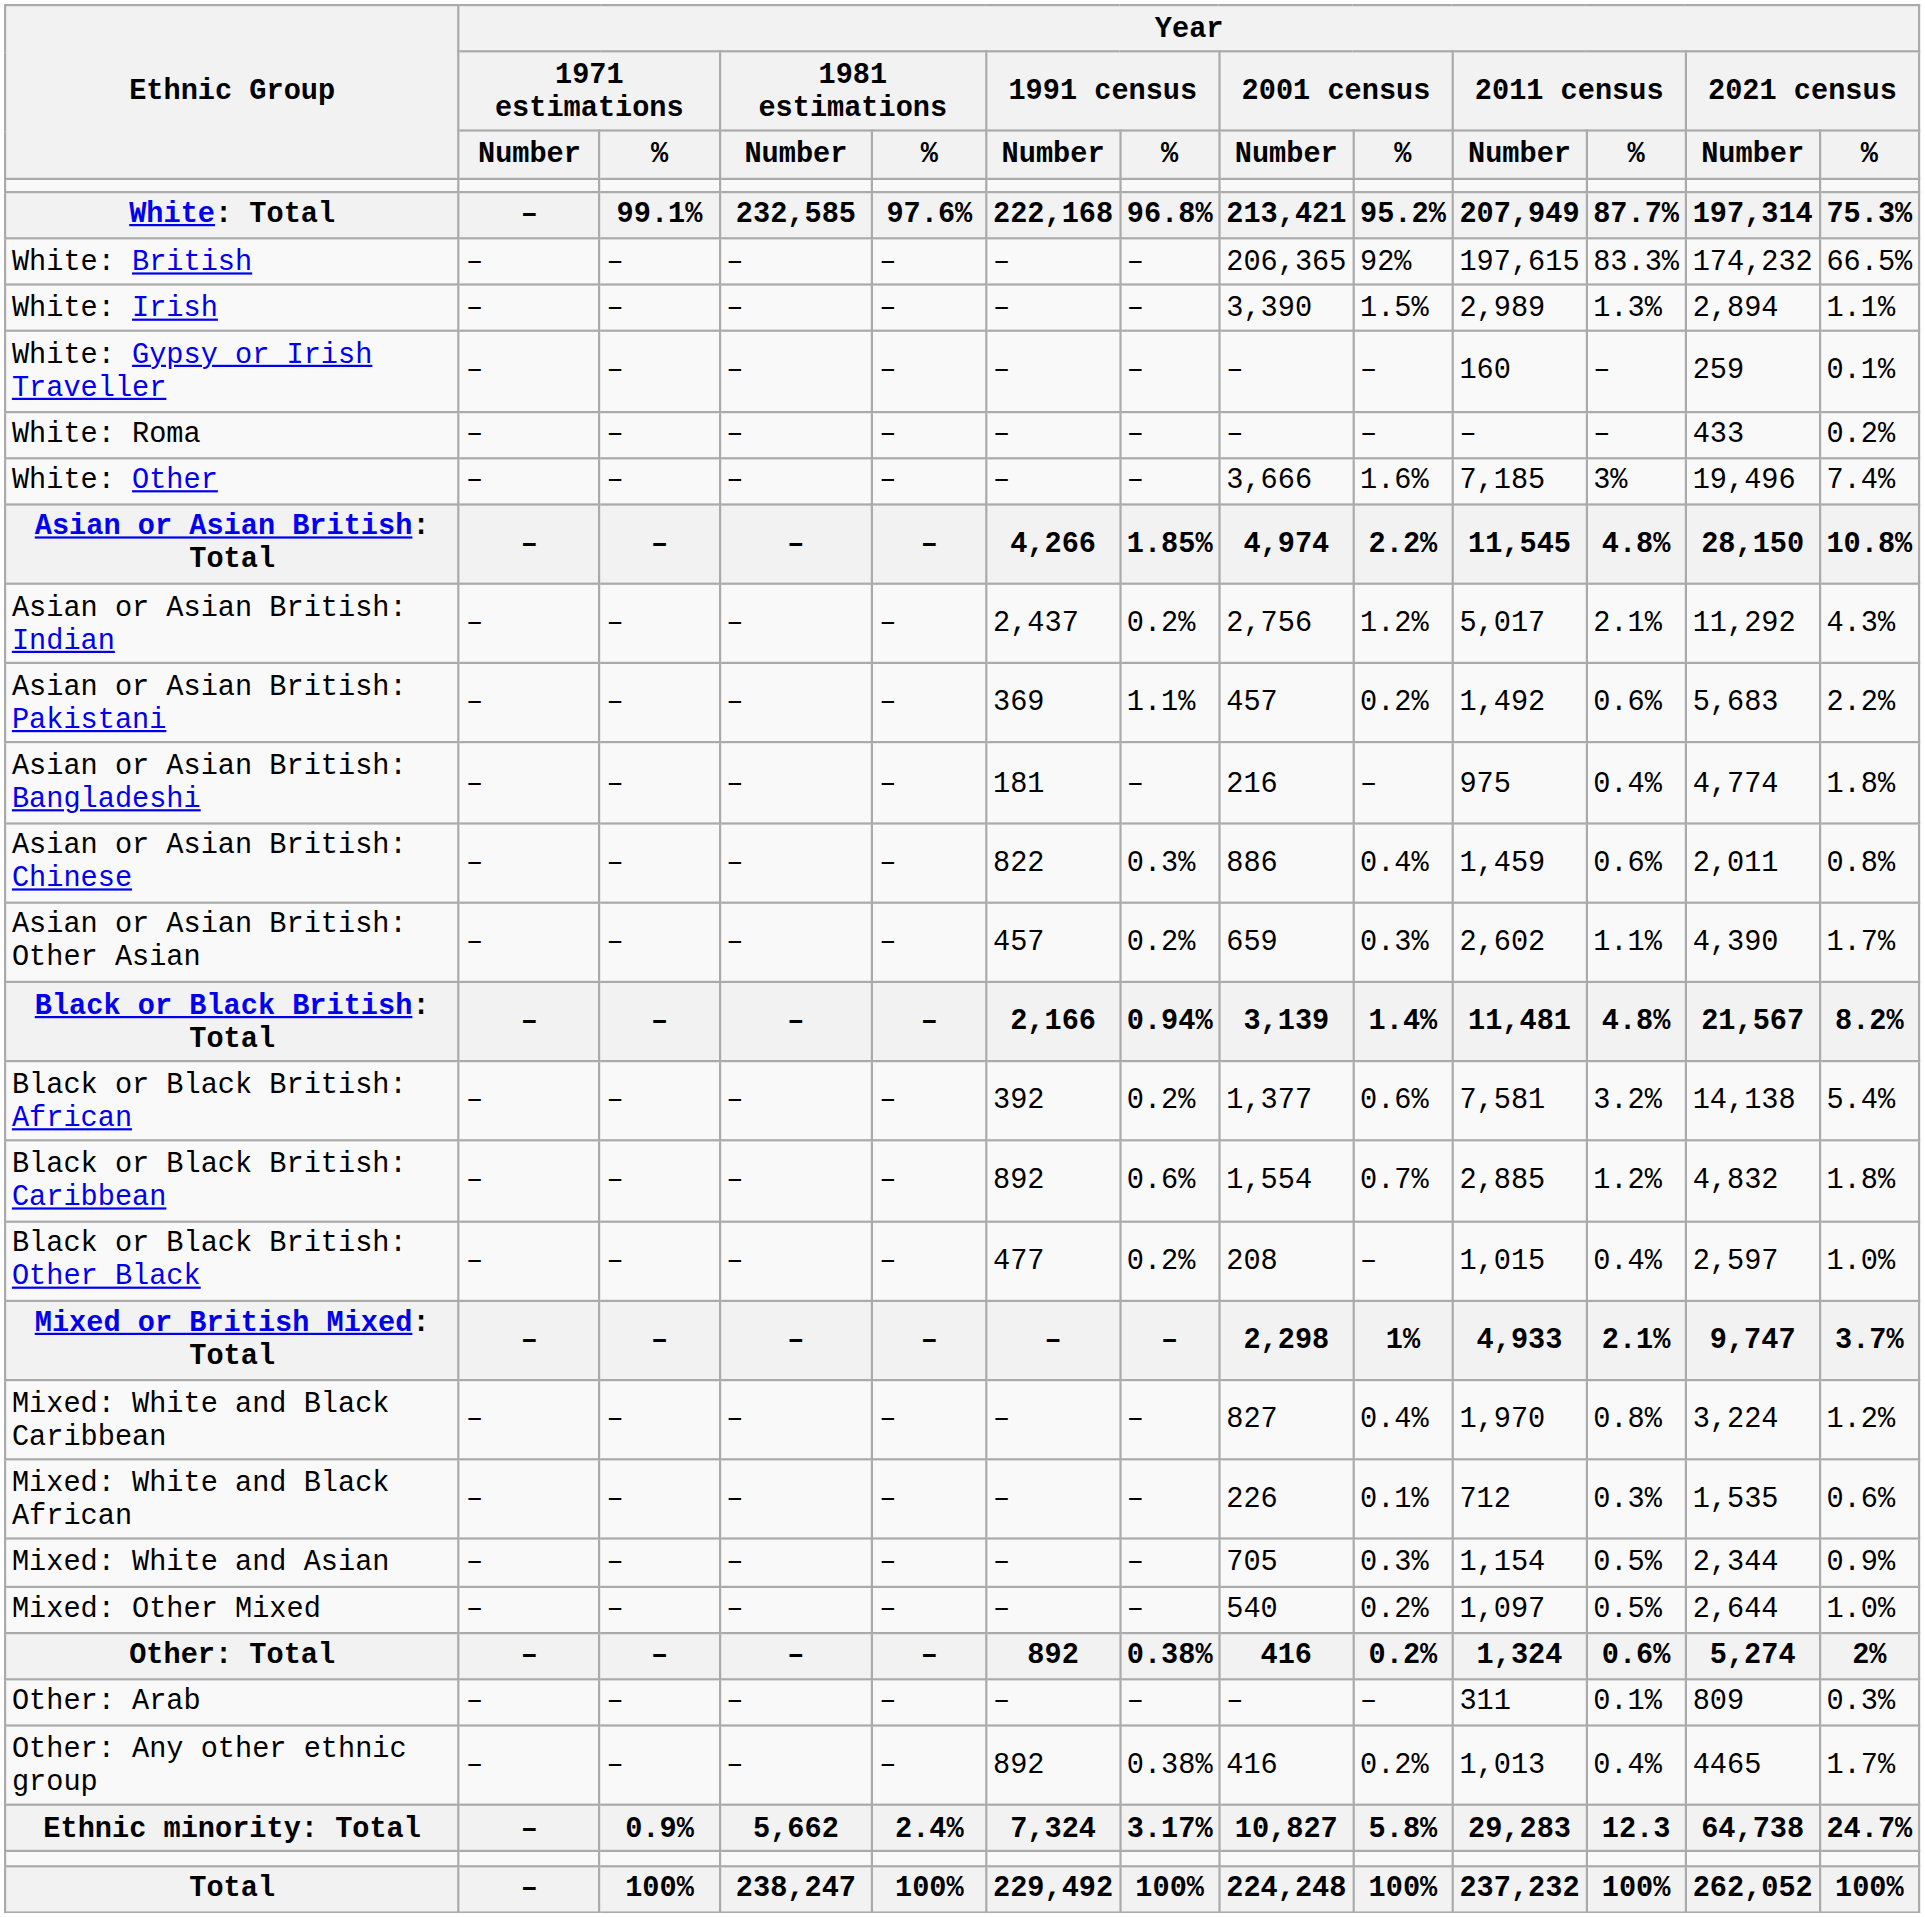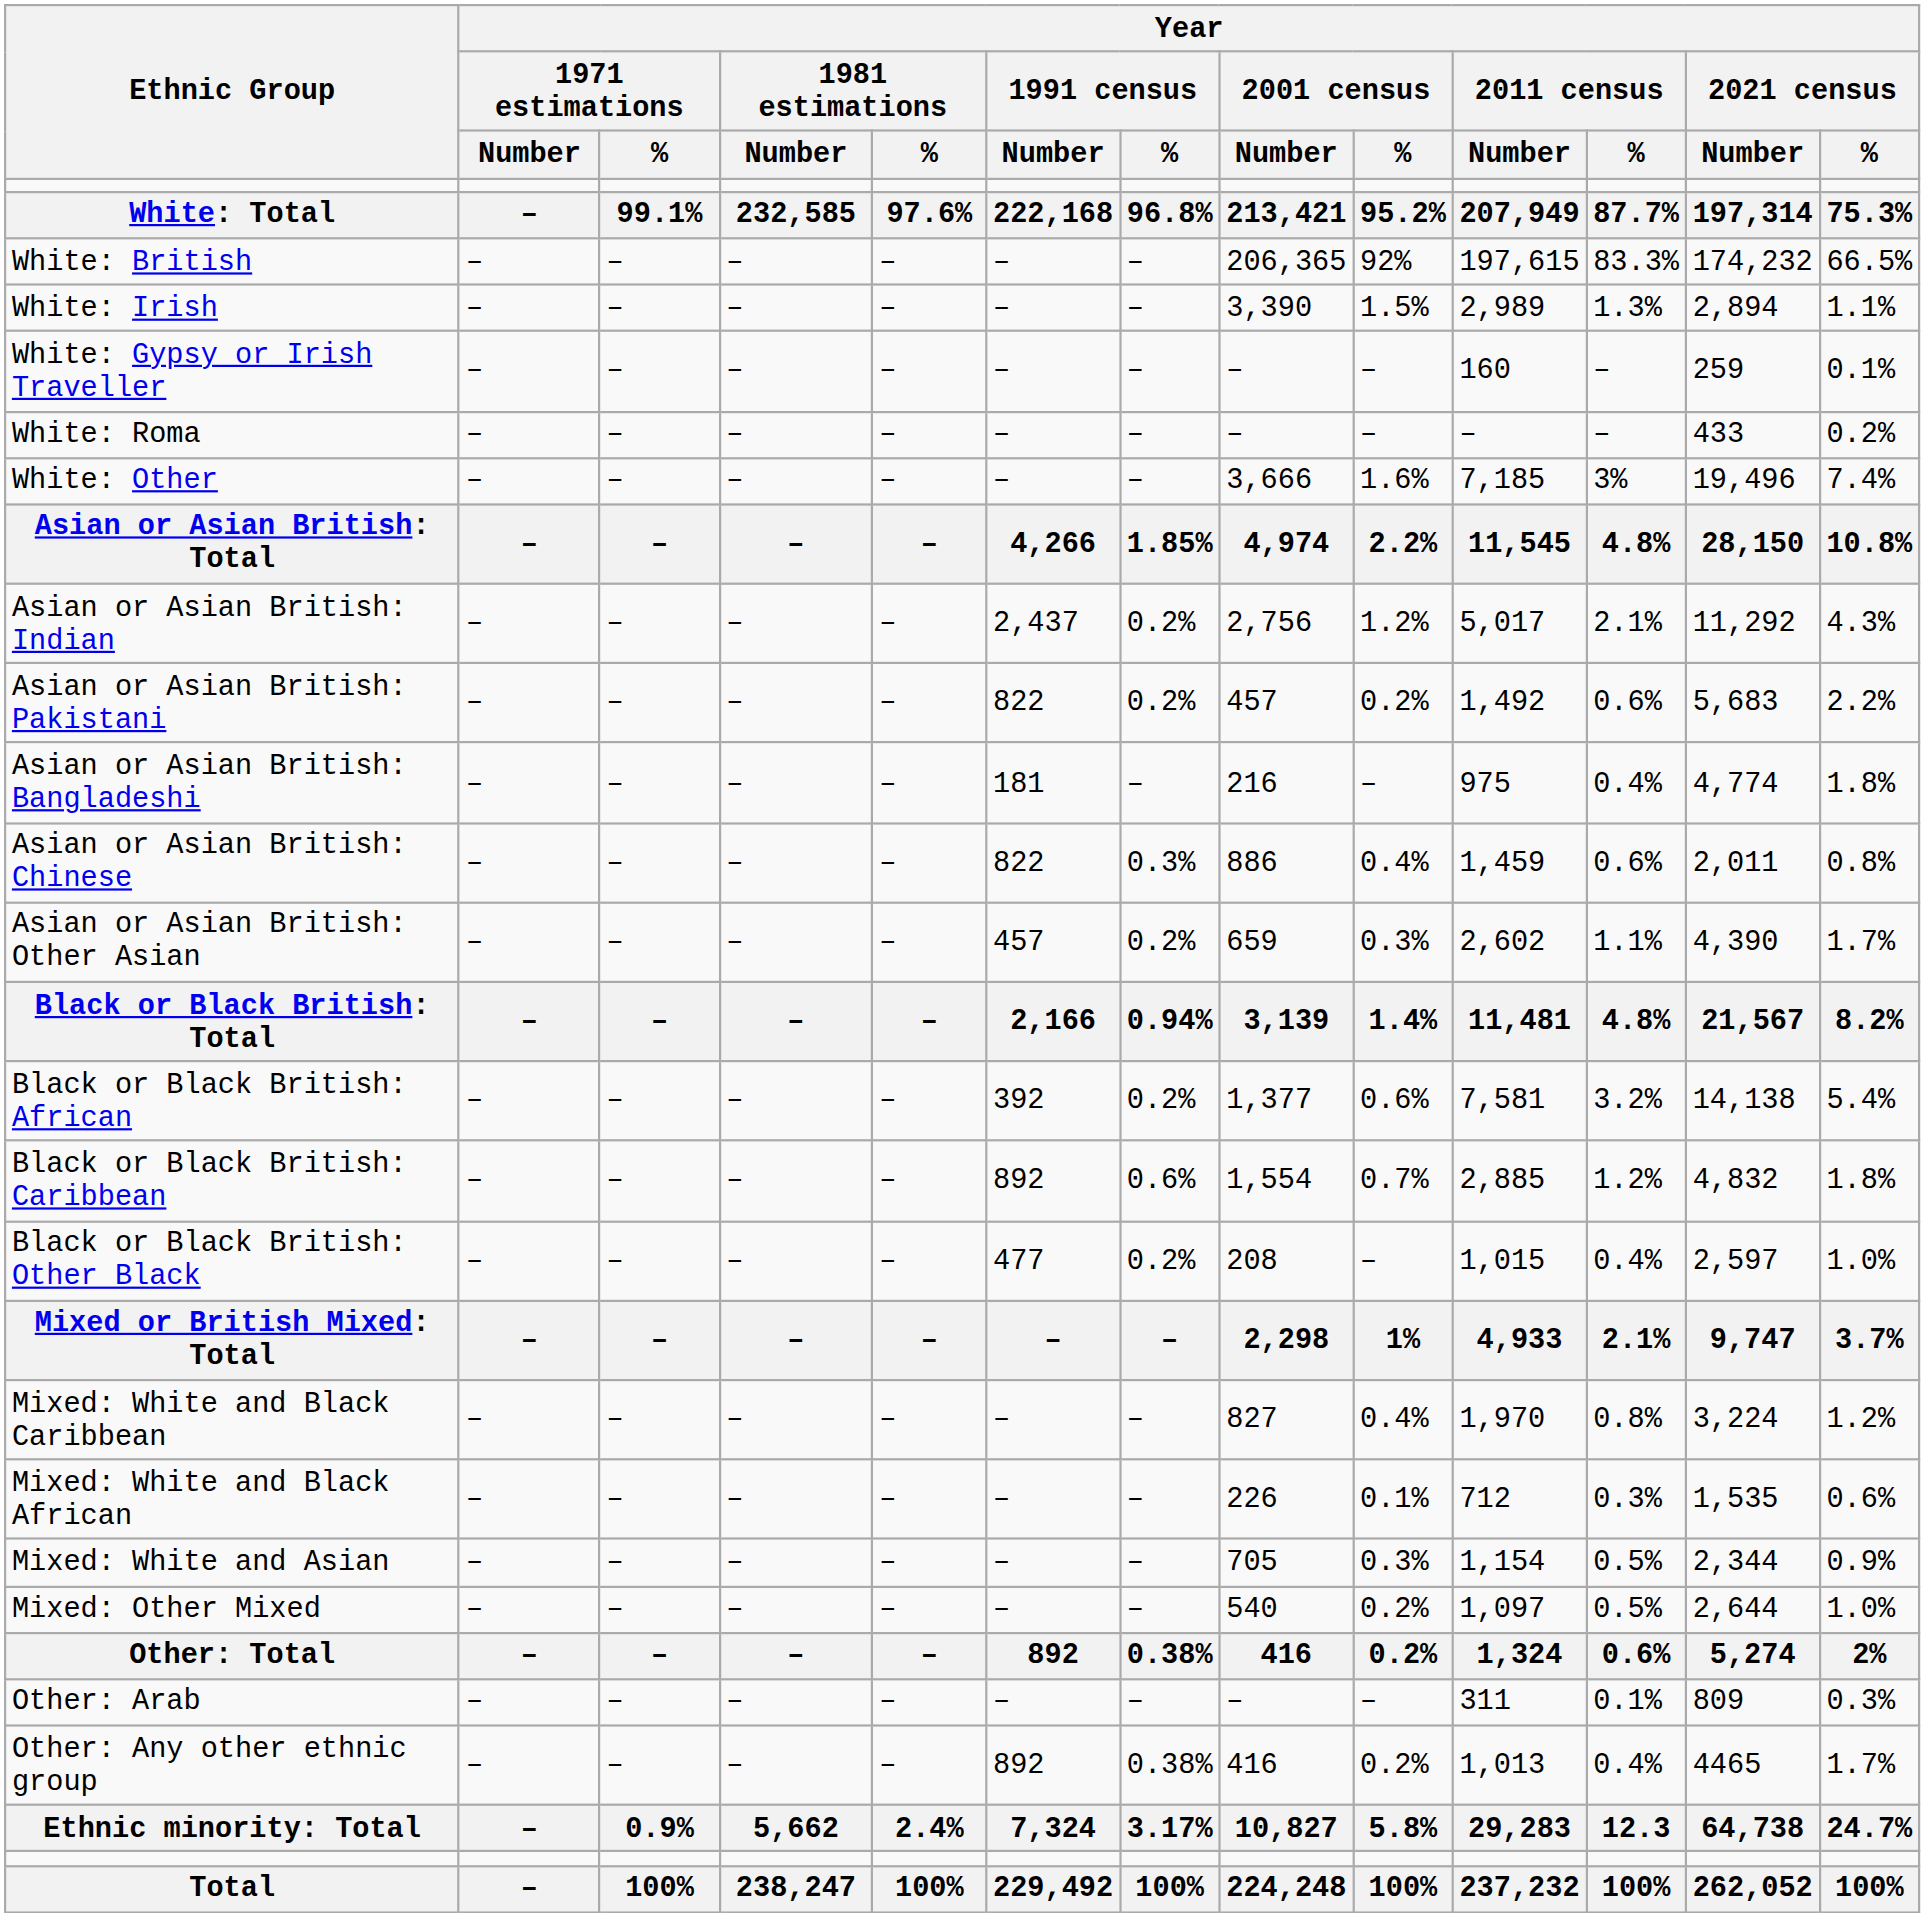 <table class="wikitable sortable">
 <tr>
 <th rowspan="3">Ethnic Group</th>
 <th colspan="12">Year</th>
 </tr>
 <tr>
 <th colspan="2">1971 estimations</th>
 <th colspan="2">1981 estimations</th>
 <th colspan="2">1991 census</th>
 <th colspan="2">2001 census</th>
 <th colspan="2">2011 census</th>
 <th colspan="2">2021 census</th>
 </tr>
 <tr>
 <th>Number</th>
 <th>%</th>
 <th>Number</th>
 <th>%</th>
 <th>Number</th>
 <th>%</th>
 <th>Number</th>
 <th>%</th>
 <th>Number</th>
 <th>%</th>
 <th>Number</th>
 <th>%</th>
 </tr>
 <tr>
 <td></td>
 <td></td>
 <td></td>
 <td></td>
 <td></td>
 <td></td>
 <td></td>
 <td></td>
 <td></td>
 <td></td>
 <td></td>
 <td></td>
 <td></td>
 </tr>
 <tr>
 <th><a href='#'>White</a>: Total</th>
 <th>–</th>
 <th>99.1%</th>
 <th>232,585</th>
 <th>97.6%</th>
 <th>222,168</th>
 <th>96.8%</th>
 <th>213,421</th>
 <th>95.2%</th>
 <th>207,949</th>
 <th>87.7%</th>
 <th>197,314</th>
 <th>75.3%</th>
 </tr>
 <tr>
 <td>White: <a href='#'>British</a></td>
 <td>–</td>
 <td>–</td>
 <td>–</td>
 <td>–</td>
 <td>–</td>
 <td>–</td>
 <td>206,365</td>
 <td>92%</td>
 <td>197,615</td>
 <td>83.3%</td>
 <td>174,232</td>
 <td>66.5%</td>
 </tr>
 <tr>
 <td>White: <a href='#'>Irish</a></td>
 <td>–</td>
 <td>–</td>
 <td>–</td>
 <td>–</td>
 <td>–</td>
 <td>–</td>
 <td>3,390</td>
 <td>1.5%</td>
 <td>2,989</td>
 <td>1.3%</td>
 <td>2,894</td>
 <td>1.1%</td>
 </tr>
 <tr>
 <td>White: <a href='#'>Gypsy or Irish Traveller</a></td>
 <td>–</td>
 <td>–</td>
 <td>–</td>
 <td>–</td>
 <td>–</td>
 <td>–</td>
 <td>–</td>
 <td>–</td>
 <td>160</td>
 <td>–</td>
 <td>259</td>
 <td>0.1%</td>
 </tr>
 <tr>
 <td>White: Roma</td>
 <td>–</td>
 <td>–</td>
 <td>–</td>
 <td>–</td>
 <td>–</td>
 <td>–</td>
 <td>–</td>
 <td>–</td>
 <td>–</td>
 <td>–</td>
 <td>433</td>
 <td>0.2%</td>
 </tr>
 <tr>
 <td>White: <a href='#'>Other</a></td>
 <td>–</td>
 <td>–</td>
 <td>–</td>
 <td>–</td>
 <td>–</td>
 <td>–</td>
 <td>3,666</td>
 <td>1.6%</td>
 <td>7,185</td>
 <td>3%</td>
 <td>19,496</td>
 <td>7.4%</td>
 </tr>
 <tr>
 <th><a href='#'>Asian or Asian British</a>: Total</th>
 <th>–</th>
 <th>–</th>
 <th>–</th>
 <th>–</th>
 <th>4,266</th>
 <th>1.85%</th>
 <th>4,974</th>
 <th>2.2%</th>
 <th>11,545</th>
 <th>4.8%</th>
 <th>28,150</th>
 <th>10.8%</th>
 </tr>
 <tr>
 <td>Asian or Asian British: <a href='#'>Indian</a></td>
 <td>–</td>
 <td>–</td>
 <td>–</td>
 <td>–</td>
 <td>2,437</td>
 <td>0.2%</td>
 <td>2,756</td>
 <td>1.2%</td>
 <td>5,017</td>
 <td>2.1%</td>
 <td>11,292</td>
 <td>4.3%</td>
 </tr>
 <tr>
 <td>Asian or Asian British: <a href='#'>Pakistani</a></td>
 <td>–</td>
 <td>–</td>
 <td>–</td>
 <td>–</td>
-<td>369</td>
-<td>1.1%</td>
+<td>822</td>
+<td>0.2%</td>
 <td>457</td>
 <td>0.2%</td>
 <td>1,492</td>
 <td>0.6%</td>
 <td>5,683</td>
 <td>2.2%</td>
 </tr>
 <tr>
 <td>Asian or Asian British: <a href='#'>Bangladeshi</a></td>
 <td>–</td>
 <td>–</td>
 <td>–</td>
 <td>–</td>
 <td>181</td>
 <td>–</td>
 <td>216</td>
 <td>–</td>
 <td>975</td>
 <td>0.4%</td>
 <td>4,774</td>
 <td>1.8%</td>
 </tr>
 <tr>
 <td>Asian or Asian British: <a href='#'>Chinese</a></td>
 <td>–</td>
 <td>–</td>
 <td>–</td>
 <td>–</td>
 <td>822</td>
 <td>0.3%</td>
 <td>886</td>
 <td>0.4%</td>
 <td>1,459</td>
 <td>0.6%</td>
 <td>2,011</td>
 <td>0.8%</td>
 </tr>
 <tr>
 <td>Asian or Asian British: Other Asian</td>
 <td>–</td>
 <td>–</td>
 <td>–</td>
 <td>–</td>
 <td>457</td>
 <td>0.2%</td>
 <td>659</td>
 <td>0.3%</td>
 <td>2,602</td>
 <td>1.1%</td>
 <td>4,390</td>
 <td>1.7%</td>
 </tr>
 <tr>
 <th><a href='#'>Black or Black British</a>: Total</th>
 <th>–</th>
 <th>–</th>
 <th>–</th>
 <th>–</th>
 <th>2,166</th>
 <th>0.94%</th>
 <th>3,139</th>
 <th>1.4%</th>
 <th>11,481</th>
 <th>4.8%</th>
 <th>21,567</th>
 <th>8.2%</th>
 </tr>
 <tr>
 <td>Black or Black British: <a href='#'>African</a></td>
 <td>–</td>
 <td>–</td>
 <td>–</td>
 <td>–</td>
 <td>392</td>
 <td>0.2%</td>
 <td>1,377</td>
 <td>0.6%</td>
 <td>7,581</td>
 <td>3.2%</td>
 <td>14,138</td>
 <td>5.4%</td>
 </tr>
 <tr>
 <td>Black or Black British: <a href='#'>Caribbean</a></td>
 <td>–</td>
 <td>–</td>
 <td>–</td>
 <td>–</td>
 <td>892</td>
 <td>0.6%</td>
 <td>1,554</td>
 <td>0.7%</td>
 <td>2,885</td>
 <td>1.2%</td>
 <td>4,832</td>
 <td>1.8%</td>
 </tr>
 <tr>
 <td>Black or Black British: <a href='#'>Other Black</a></td>
 <td>–</td>
 <td>–</td>
 <td>–</td>
 <td>–</td>
 <td>477</td>
 <td>0.2%</td>
 <td>208</td>
 <td>–</td>
 <td>1,015</td>
 <td>0.4%</td>
 <td>2,597</td>
 <td>1.0%</td>
 </tr>
 <tr>
 <th><a href='#'>Mixed or British Mixed</a>: Total</th>
 <th>–</th>
 <th>–</th>
 <th>–</th>
 <th>–</th>
 <th>–</th>
 <th>–</th>
 <th>2,298</th>
 <th>1%</th>
 <th>4,933</th>
 <th>2.1%</th>
 <th>9,747</th>
 <th>3.7%</th>
 </tr>
 <tr>
 <td>Mixed: White and Black Caribbean</td>
 <td>–</td>
 <td>–</td>
 <td>–</td>
 <td>–</td>
 <td>–</td>
 <td>–</td>
 <td>827</td>
 <td>0.4%</td>
 <td>1,970</td>
 <td>0.8%</td>
 <td>3,224</td>
 <td>1.2%</td>
 </tr>
 <tr>
 <td>Mixed: White and Black African</td>
 <td>–</td>
 <td>–</td>
 <td>–</td>
 <td>–</td>
 <td>–</td>
 <td>–</td>
 <td>226</td>
 <td>0.1%</td>
 <td>712</td>
 <td>0.3%</td>
 <td>1,535</td>
 <td>0.6%</td>
 </tr>
 <tr>
 <td>Mixed: White and Asian</td>
 <td>–</td>
 <td>–</td>
 <td>–</td>
 <td>–</td>
 <td>–</td>
 <td>–</td>
 <td>705</td>
 <td>0.3%</td>
 <td>1,154</td>
 <td>0.5%</td>
 <td>2,344</td>
 <td>0.9%</td>
 </tr>
 <tr>
 <td>Mixed: Other Mixed</td>
 <td>–</td>
 <td>–</td>
 <td>–</td>
 <td>–</td>
 <td>–</td>
 <td>–</td>
 <td>540</td>
 <td>0.2%</td>
 <td>1,097</td>
 <td>0.5%</td>
 <td>2,644</td>
 <td>1.0%</td>
 </tr>
 <tr>
 <th>Other: Total</th>
 <th>–</th>
 <th>–</th>
 <th>–</th>
 <th>–</th>
 <th>892</th>
 <th>0.38%</th>
 <th>416</th>
 <th>0.2%</th>
 <th>1,324</th>
 <th>0.6%</th>
 <th>5,274</th>
 <th>2%</th>
 </tr>
 <tr>
 <td>Other: Arab</td>
 <td>–</td>
 <td>–</td>
 <td>–</td>
 <td>–</td>
 <td>–</td>
 <td>–</td>
 <td>–</td>
 <td>–</td>
 <td>311</td>
 <td>0.1%</td>
 <td>809</td>
 <td>0.3%</td>
 </tr>
 <tr>
 <td>Other: Any other ethnic group</td>
 <td>–</td>
 <td>–</td>
 <td>–</td>
 <td>–</td>
 <td>892</td>
 <td>0.38%</td>
 <td>416</td>
 <td>0.2%</td>
 <td>1,013</td>
 <td>0.4%</td>
 <td>4465</td>
 <td>1.7%</td>
 </tr>
 <tr>
 <th>Ethnic minority: Total</th>
 <th>–</th>
 <th>0.9%</th>
 <th>5,662</th>
 <th>2.4%</th>
 <th>7,324</th>
 <th>3.17%</th>
 <th>10,827</th>
 <th>5.8%</th>
 <th>29,283</th>
 <th>12.3</th>
 <th>64,738</th>
 <th>24.7%</th>
 </tr>
 <tr>
 <td></td>
 <td></td>
 <td></td>
 <td></td>
 <td></td>
 <td></td>
 <td></td>
 <td></td>
 <td></td>
 <td></td>
 <td></td>
 <td></td>
 <td></td>
 </tr>
 <tr>
 <th>Total</th>
 <th>–</th>
 <th>100%</th>
 <th>238,247</th>
 <th>100%</th>
 <th>229,492</th>
 <th>100%</th>
 <th>224,248</th>
 <th>100%</th>
 <th>237,232</th>
 <th>100%</th>
 <th>262,052</th>
 <th>100%</th>
 </tr>
 </table>
